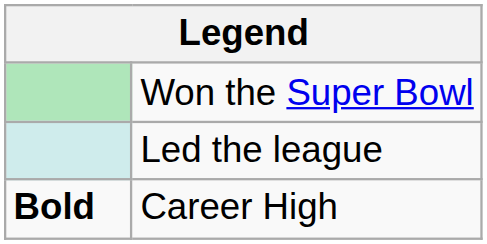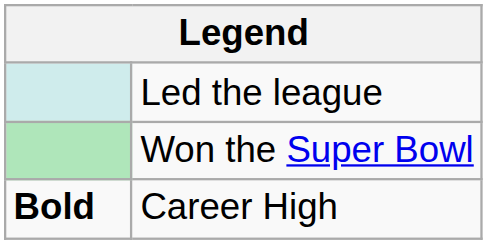 <table class="wikitable">
 <tr>
 <th colspan="2">Legend</th>
+</tr>
+<tr>
+<td style="background:#cfecec; width:3em;"></td>
+<td>Led the league</td>
 </tr>
 <tr>
 <td style="background:#afe6ba; width:3em;"></td>
 <td>Won the <a href='#'>Super Bowl</a></td>
 </tr>
 <tr>
-<td style="background:#cfecec; width:3em;"></td>
-<td>Led the league</td>
-</tr>
-<tr>
 <td><strong>Bold</strong></td>
 <td>Career High</td>
 </tr>
 </table>
